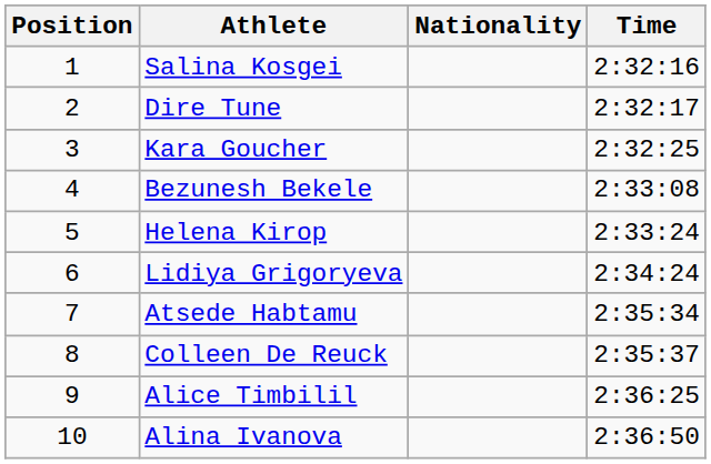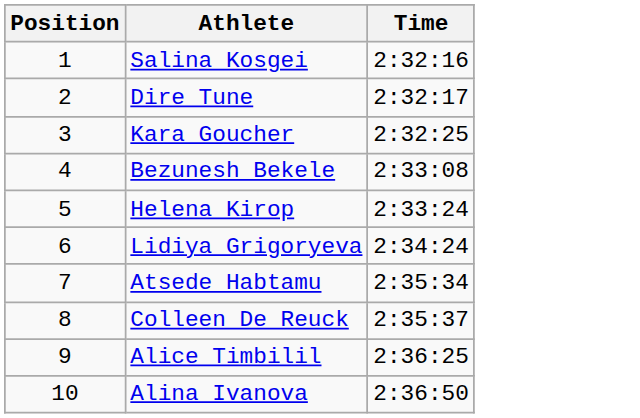 <table class="wikitable sortable">
 <tr>
 <th>Position</th>
 <th>Athlete</th>
-<th>Nationality</th>
 <th>Time</th>
 </tr>
 <tr>
 <td style="text-align:center">1</td>
 <td><a href='#'>Salina Kosgei</a></td>
-<td></td>
 <td>2:32:16</td>
 </tr>
 <tr>
 <td style="text-align:center">2</td>
 <td><a href='#'>Dire Tune</a></td>
-<td></td>
 <td>2:32:17</td>
 </tr>
 <tr>
 <td style="text-align:center">3</td>
 <td><a href='#'>Kara Goucher</a></td>
-<td></td>
 <td>2:32:25</td>
 </tr>
 <tr>
 <td style="text-align:center">4</td>
 <td><a href='#'>Bezunesh Bekele</a></td>
-<td></td>
 <td>2:33:08</td>
 </tr>
 <tr>
 <td style="text-align:center">5</td>
 <td><a href='#'>Helena Kirop</a></td>
-<td></td>
 <td>2:33:24</td>
 </tr>
 <tr>
 <td style="text-align:center">6</td>
 <td><a href='#'>Lidiya Grigoryeva</a></td>
-<td></td>
 <td>2:34:24</td>
 </tr>
 <tr>
 <td style="text-align:center">7</td>
 <td><a href='#'>Atsede Habtamu</a></td>
-<td></td>
 <td>2:35:34</td>
 </tr>
 <tr>
 <td style="text-align:center">8</td>
 <td><a href='#'>Colleen De Reuck</a></td>
-<td></td>
 <td>2:35:37</td>
 </tr>
 <tr>
 <td style="text-align:center">9</td>
 <td><a href='#'>Alice Timbilil</a></td>
-<td></td>
 <td>2:36:25</td>
 </tr>
 <tr>
 <td style="text-align:center">10</td>
 <td><a href='#'>Alina Ivanova</a></td>
-<td></td>
 <td>2:36:50</td>
 </tr>
 </table>
